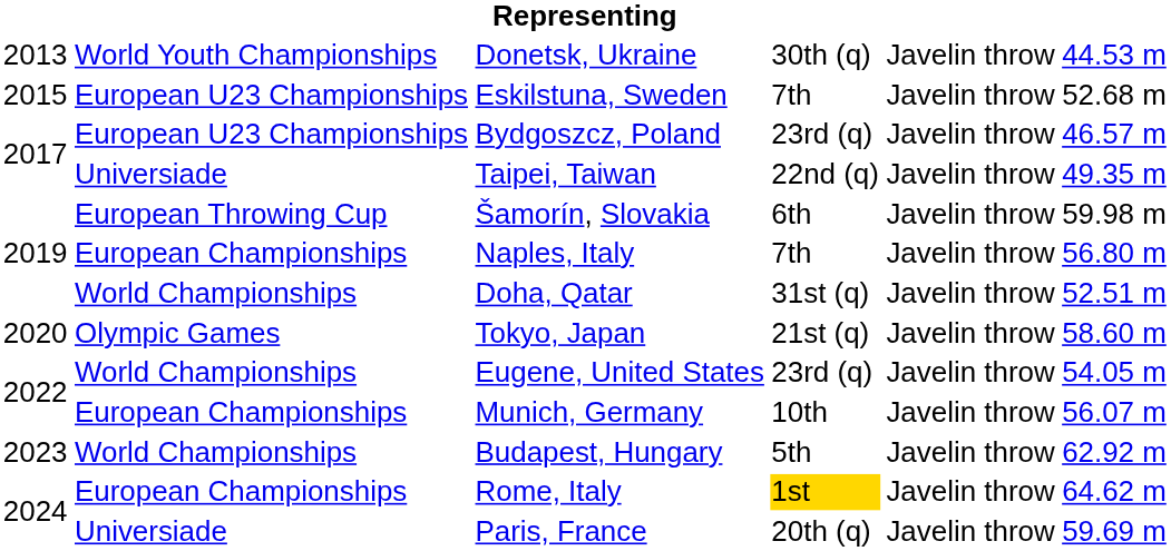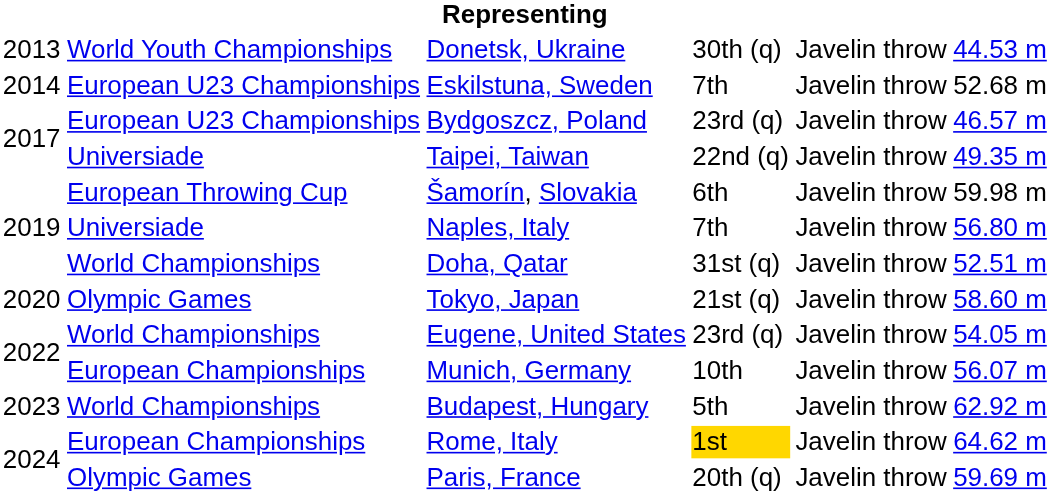 <table>
 <tr>
 <th colspan="6">Representing </th>
 </tr>
 <tr>
 <td>2013</td>
 <td><a href='#'>World Youth Championships</a></td>
 <td><a href='#'>Donetsk, Ukraine</a></td>
 <td>30th (q)</td>
 <td>Javelin throw</td>
 <td><a href='#'>44.53 m</a></td>
 </tr>
 <tr>
-<td>2015</td>
+<td>2014</td>
 <td><a href='#'>European U23 Championships</a></td>
 <td><a href='#'>Eskilstuna, Sweden</a></td>
 <td>7th</td>
 <td>Javelin throw</td>
 <td>52.68 m</td>
 </tr>
 <tr>
 <td rowspan=2>2017</td>
 <td><a href='#'>European U23 Championships</a></td>
 <td><a href='#'>Bydgoszcz, Poland</a></td>
 <td>23rd (q)</td>
 <td>Javelin throw</td>
 <td><a href='#'>46.57 m</a></td>
 </tr>
 <tr>
 <td><a href='#'>Universiade</a></td>
 <td><a href='#'>Taipei, Taiwan</a></td>
 <td>22nd (q)</td>
 <td>Javelin throw</td>
 <td><a href='#'>49.35 m</a></td>
 </tr>
 <tr>
 <td rowspan=3>2019</td>
 <td><a href='#'>European Throwing Cup</a></td>
 <td><a href='#'>Šamorín</a>, <a href='#'>Slovakia</a></td>
 <td>6th</td>
 <td>Javelin throw</td>
 <td>59.98 m</td>
 </tr>
 <tr>
-<td><a href='#'>European Championships</a></td>
+<td><a href='#'>Universiade</a></td>
 <td><a href='#'>Naples, Italy</a></td>
 <td>7th</td>
 <td>Javelin throw</td>
 <td><a href='#'>56.80 m</a></td>
 </tr>
 <tr>
 <td><a href='#'>World Championships</a></td>
 <td><a href='#'>Doha, Qatar</a></td>
 <td>31st (q)</td>
 <td>Javelin throw</td>
 <td><a href='#'>52.51 m</a></td>
 </tr>
 <tr>
 <td>2020</td>
 <td><a href='#'>Olympic Games</a></td>
 <td><a href='#'>Tokyo, Japan</a></td>
 <td>21st (q)</td>
 <td>Javelin throw</td>
 <td><a href='#'>58.60 m</a></td>
 </tr>
 <tr>
 <td rowspan=2>2022</td>
 <td><a href='#'>World Championships</a></td>
 <td><a href='#'>Eugene, United States</a></td>
 <td>23rd (q)</td>
 <td>Javelin throw</td>
 <td><a href='#'>54.05 m</a></td>
 </tr>
 <tr>
 <td><a href='#'>European Championships</a></td>
 <td><a href='#'>Munich, Germany</a></td>
 <td>10th</td>
 <td>Javelin throw</td>
 <td><a href='#'>56.07 m</a></td>
 </tr>
 <tr>
 <td>2023</td>
 <td><a href='#'>World Championships</a></td>
 <td><a href='#'>Budapest, Hungary</a></td>
 <td>5th</td>
 <td>Javelin throw</td>
 <td><a href='#'>62.92 m</a></td>
 </tr>
 <tr>
 <td rowspan=2>2024</td>
 <td><a href='#'>European Championships</a></td>
 <td><a href='#'>Rome, Italy</a></td>
 <td bgcolor=gold>1st</td>
 <td>Javelin throw</td>
 <td><a href='#'>64.62 m</a></td>
 </tr>
 <tr>
-<td><a href='#'>Universiade</a></td>
+<td><a href='#'>Olympic Games</a></td>
 <td><a href='#'>Paris, France</a></td>
 <td>20th (q)</td>
 <td>Javelin throw</td>
 <td><a href='#'>59.69 m</a></td>
 </tr>
 </table>
